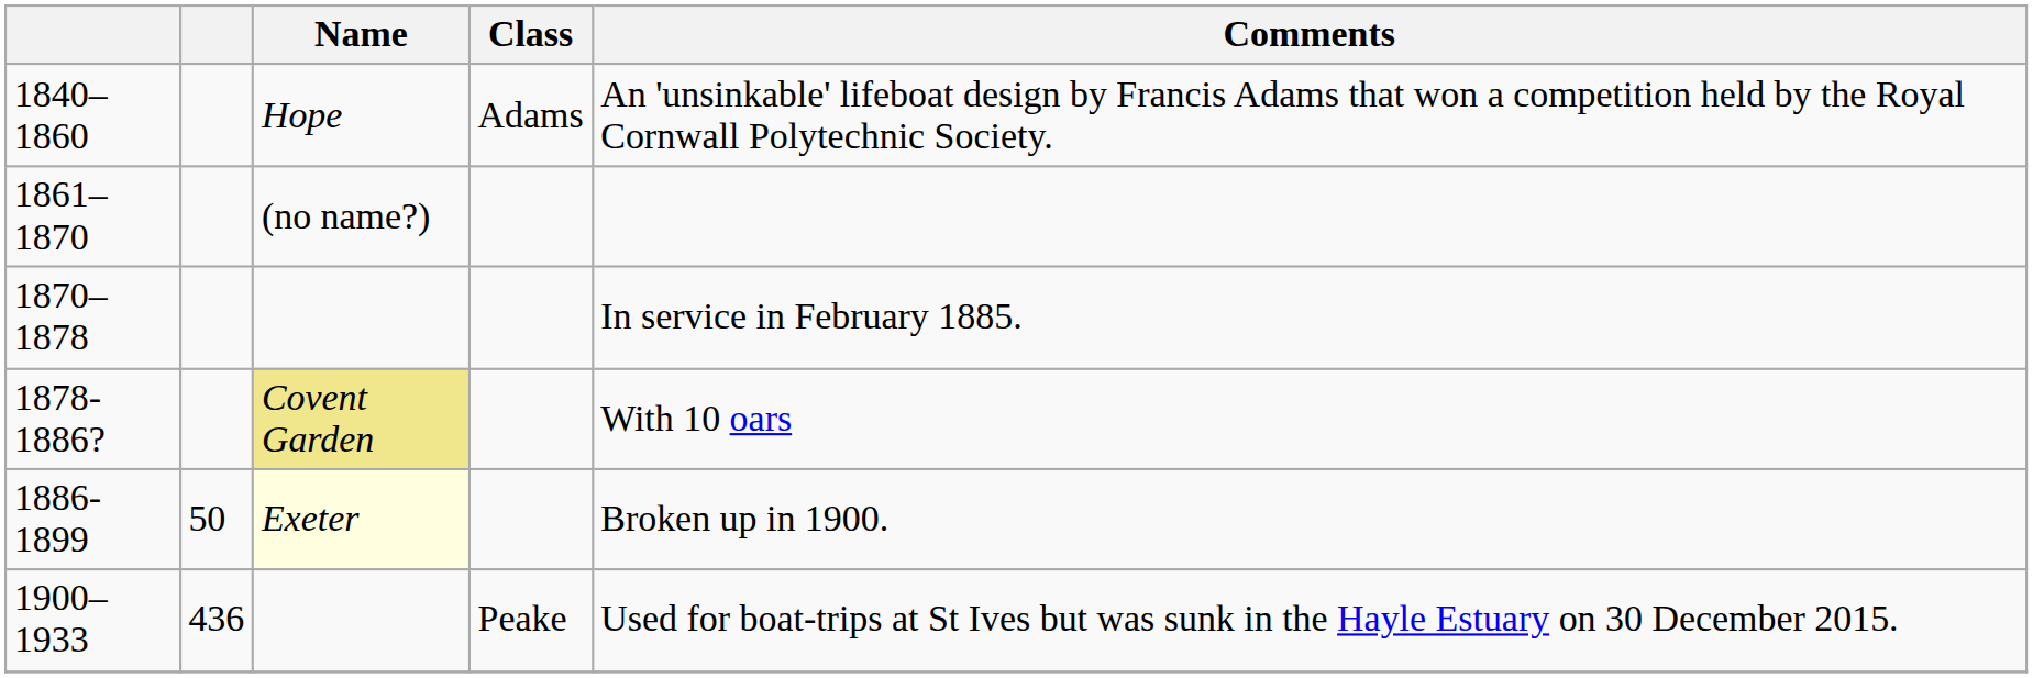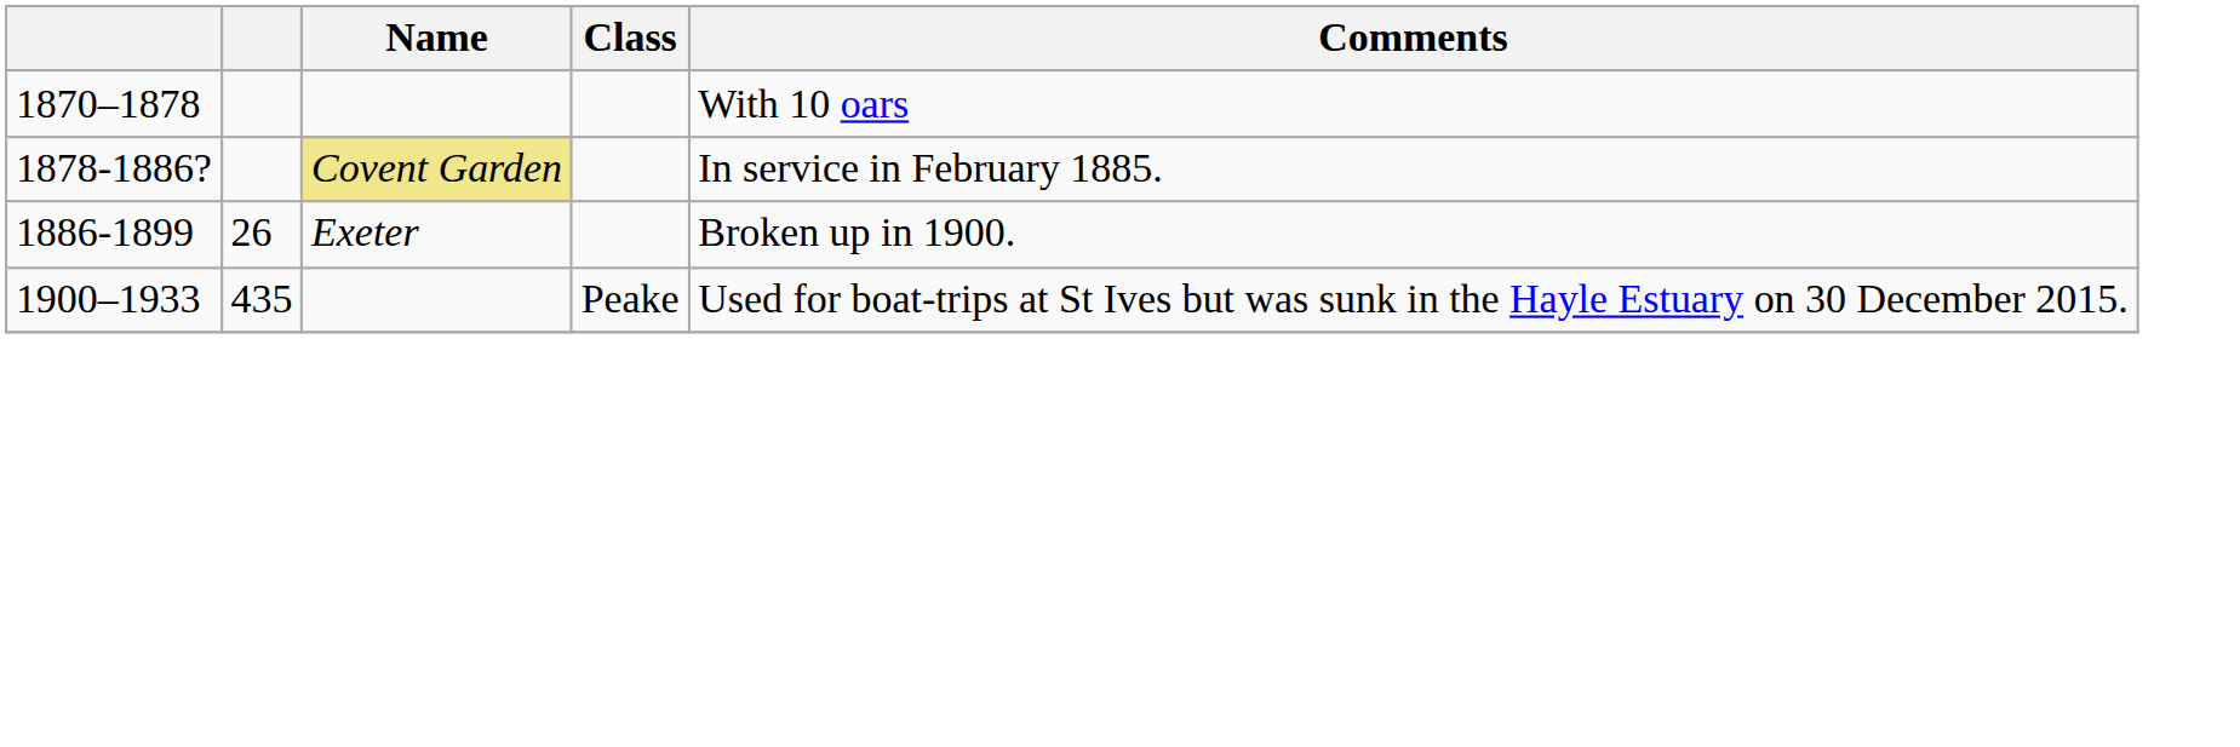 <table class="wikitable sortable">
 <tr>
 <th></th>
 <th></th>
 <th>Name</th>
 <th>Class</th>
 <th class=unsortable>Comments</th>
 </tr>
 <tr>
-<td>1840–1860</td>
-<td></td>
-<td><em>Hope</em></td>
-<td>Adams</td>
-<td>An 'unsinkable' lifeboat design by Francis Adams that won a competition held by the Royal Cornwall Polytechnic Society.</td>
-</tr>
-<tr>
-<td>1861–1870</td>
-<td></td>
-<td>(no name?)</td>
-<td></td>
-<td></td>
-</tr>
-<tr>
 <td>1870–1878</td>
 <td></td>
 <td><em></em></td>
 <td></td>
-<td>In service in February 1885.</td>
+<td>With 10 <a href='#'>oars</a></td>
 </tr>
 <tr>
 <td>1878-1886?</td>
 <td></td>
 <td style="background: khaki;"><em>Covent Garden</em></td>
 <td></td>
-<td>With 10 <a href='#'>oars</a></td>
+<td>In service in February 1885.</td>
 </tr>
 <tr>
 <td>1886-1899</td>
-<td>50</td>
-<td style="background: lightyellow;"><em>Exeter</em></td>
+<td>26</td>
+<td><em>Exeter</em></td>
 <td></td>
 <td>Broken up in 1900.</td>
 </tr>
 <tr>
 <td>1900–1933</td>
-<td>436</td>
+<td>435</td>
 <td></td>
 <td>Peake</td>
 <td>Used for boat-trips at St Ives but was sunk in the <a href='#'>Hayle Estuary</a> on 30 December 2015.</td>
 </tr>
 <tr>
 </tr>
 </table>
